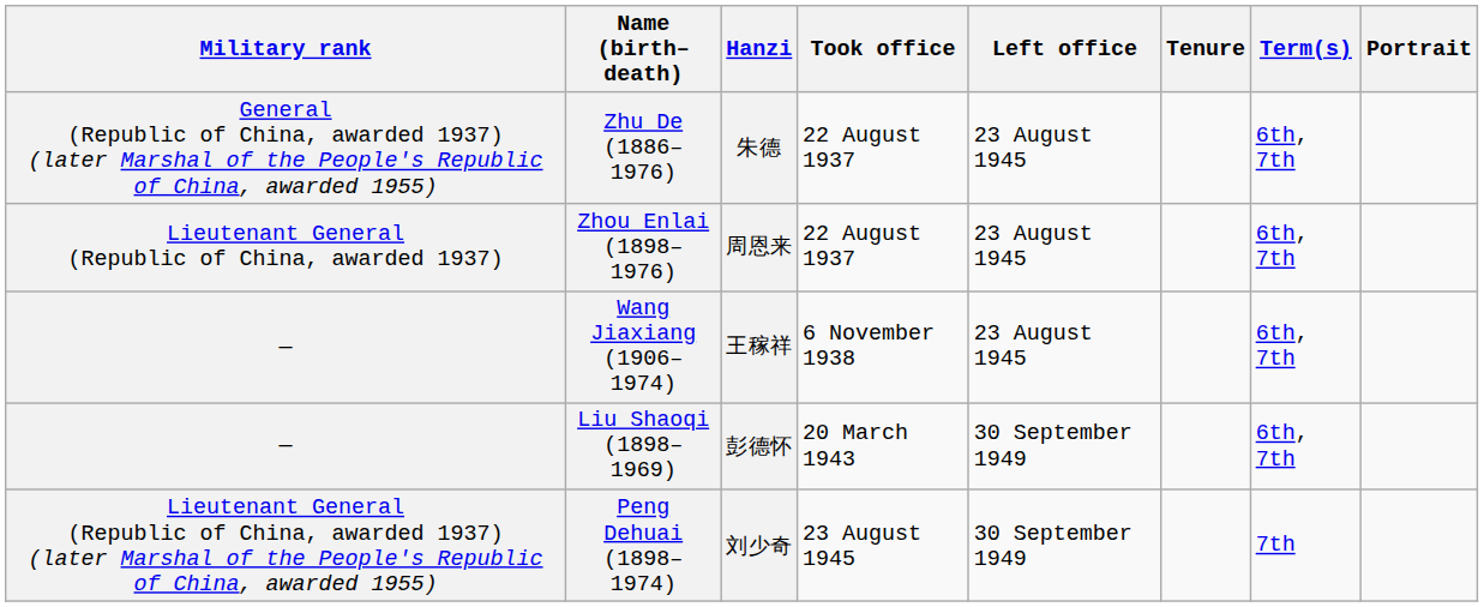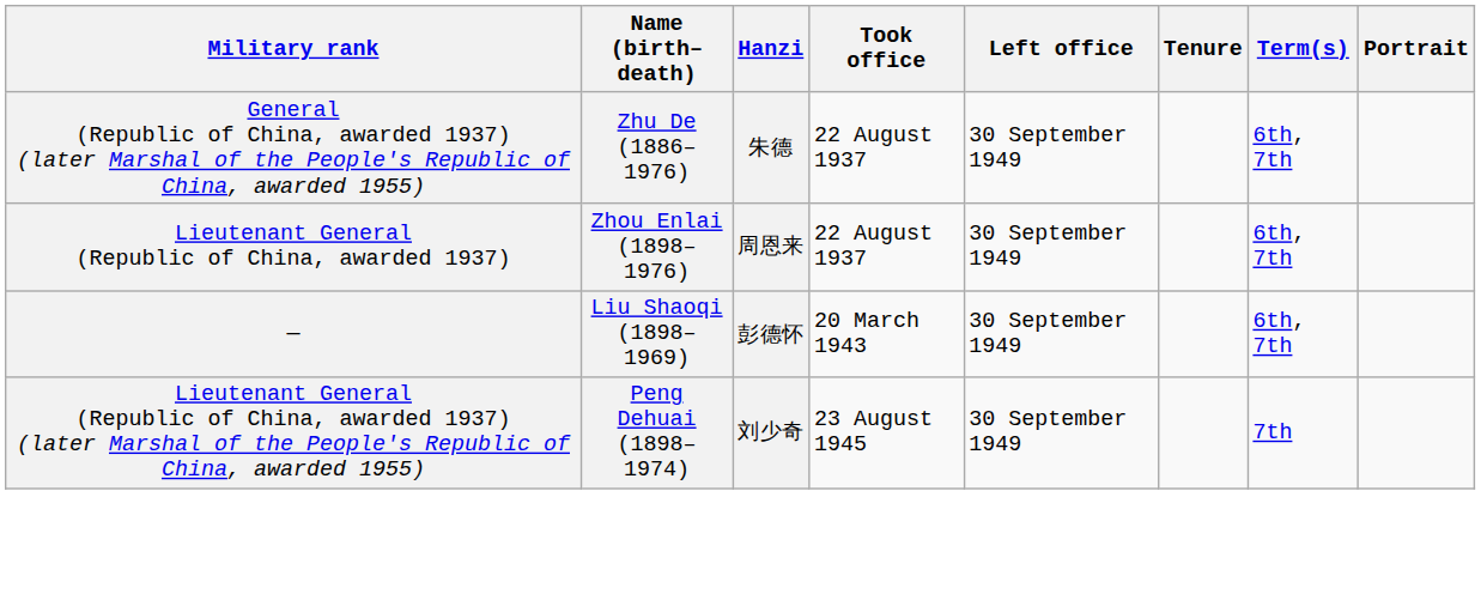 <table class="wikitable sortable">
 <tr>
 <th scope="col"><a href='#'>Military rank</a></th>
 <th scope="col">Name<br>(birth–death)</th>
 <th scope="col"><a href='#'>Hanzi</a></th>
 <th scope="col">Took office</th>
 <th scope="col">Left office</th>
 <th scope="col">Tenure</th>
 <th scope="col"><a href='#'>Term(s)</a></th>
 <th scope="col">Portrait</th>
 </tr>
 <tr>
 <th align="center" scope="row" style="font-weight:normal;"><a href='#'>General</a><br>(Republic of China, awarded 1937)<br><em>(later <a href='#'>Marshal of the People's Republic of China</a>, awarded 1955)</em></th>
 <th align="center" scope="row" style="font-weight:normal;"><a href='#'>Zhu De</a><br>(1886–1976)</th>
 <th align="center" scope="row" style="font-weight:normal;">朱德</th>
 <td>22 August  1937</td>
-<td>23 August 1945</td>
+<td>30 September 1949</td>
 <td></td>
 <td><a href='#'>6th</a>, <a href='#'>7th</a></td>
 <td></td>
 </tr>
 <tr>
 <th align="center" scope="row" style="font-weight:normal;"><a href='#'>Lieutenant General</a><br>(Republic of China, awarded 1937)</th>
 <th align="center" scope="row" style="font-weight:normal;"><a href='#'>Zhou Enlai</a><br>(1898–1976)</th>
 <th align="center" scope="row" style="font-weight:normal;">周恩来</th>
 <td>22 August 1937</td>
-<td>23 August 1945</td>
-<td></td>
-<td><a href='#'>6th</a>, <a href='#'>7th</a></td>
-<td></td>
-</tr>
-<tr>
-<th align="center" scope="row" style="font-weight:normal;">—</th>
-<th align="center" scope="row" style="font-weight:normal;"><a href='#'>Wang Jiaxiang</a><br>(1906–1974)</th>
-<th align="center" scope="row" style="font-weight:normal;">王稼祥</th>
-<td>6 November 1938</td>
-<td>23 August 1945</td>
+<td>30 September 1949</td>
 <td></td>
 <td><a href='#'>6th</a>, <a href='#'>7th</a></td>
 <td></td>
 </tr>
 <tr>
 <th align="center" scope="row" style="font-weight:normal;">—</th>
 <th align="center" scope="row" style="font-weight:normal;"><a href='#'>Liu Shaoqi</a><br>(1898–1969)</th>
 <th align="center" scope="row" style="font-weight:normal;">彭德怀</th>
 <td>20 March 1943</td>
 <td>30 September 1949</td>
 <td></td>
 <td><a href='#'>6th</a>, <a href='#'>7th</a></td>
 <td></td>
 </tr>
 <tr>
 <th align="center" scope="row" style="font-weight:normal;"><a href='#'>Lieutenant General</a><br>(Republic of China, awarded 1937)<br><em>(later <a href='#'>Marshal of the People's Republic of China</a>, awarded 1955)</em></th>
 <th align="center" scope="row" style="font-weight:normal;"><a href='#'>Peng Dehuai</a><br>(1898–1974)</th>
 <th align="center" scope="row" style="font-weight:normal;">刘少奇</th>
 <td>23 August 1945</td>
 <td>30 September 1949</td>
 <td></td>
 <td><a href='#'>7th</a></td>
 <td></td>
 </tr>
 </table>
